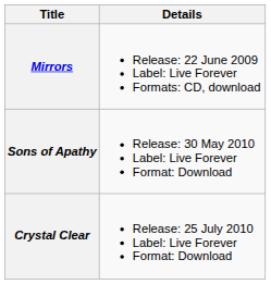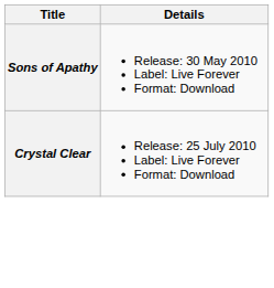 <table class="wikitable plainrowheaders">
 <tr>
 <th>Title</th>
 <th style="width:210px;">Details</th>
-</tr>
-<tr>
-<th scope="row"><em><a href='#'>Mirrors</a></em></th>
-<td><br><ul><li>Release: 22 June 2009</li><li>Label: Live Forever</li><li>Formats: CD, download</li></ul></td>
 </tr>
 <tr>
 <th scope="row"><em>Sons of Apathy</em></th>
 <td><br><ul><li>Release: 30 May 2010</li><li>Label: Live Forever</li><li>Format: Download</li></ul></td>
 </tr>
 <tr>
 <th scope="row"><em>Crystal Clear</em></th>
 <td><br><ul><li>Release: 25 July 2010</li><li>Label: Live Forever</li><li>Format: Download</li></ul></td>
 </tr>
 </table>
